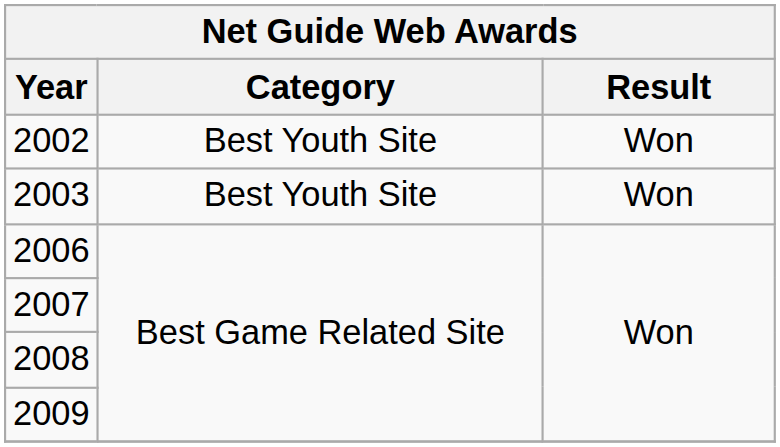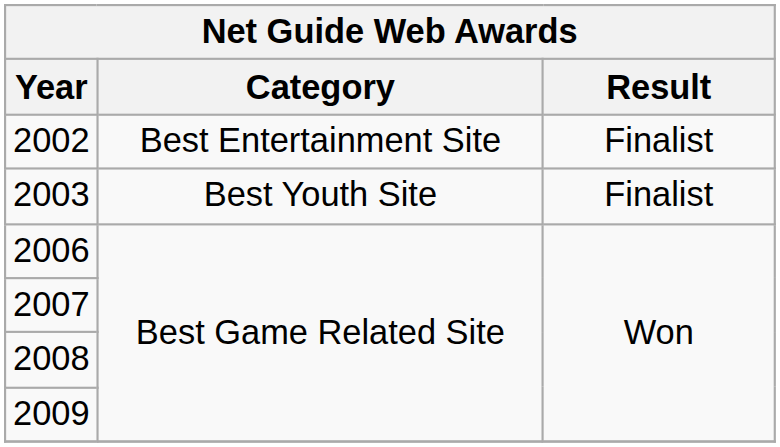 <table class="wikitable">
 <tr>
 <th colspan="5" align="center">Net Guide Web Awards</th>
 </tr>
 <tr>
 <th width="33">Year</th>
 <th width="200">Category</th>
 <th width="100">Result</th>
 </tr>
 <tr>
 <td align="center">2002</td>
-<td align="center">Best Youth Site</td>
-<td align="center">Won</td>
+<td align="center">Best Entertainment Site</td>
+<td align="center">Finalist</td>
 </tr>
 <tr>
 <td align="center">2003</td>
 <td align="center">Best Youth Site</td>
-<td align="center">Won</td>
+<td align="center">Finalist</td>
 </tr>
 <tr>
 <td align="center">2006</td>
 <td align="center" rowspan="4">Best Game Related Site</td>
 <td align="center" rowspan="4">Won</td>
 </tr>
 <tr>
 <td align="center">2007</td>
 </tr>
 <tr>
 <td align="center">2008</td>
 </tr>
 <tr>
 <td align="center">2009</td>
 </tr>
 <tr>
 </tr>
 </table>
